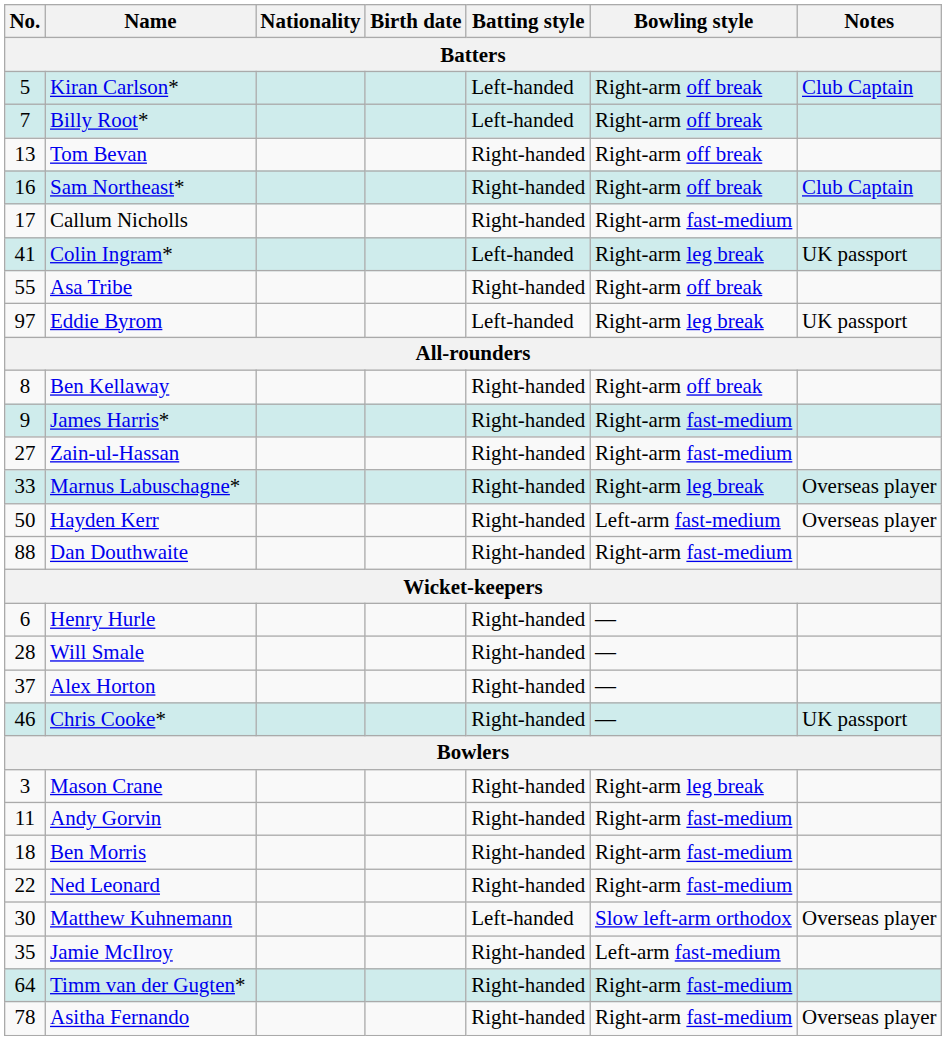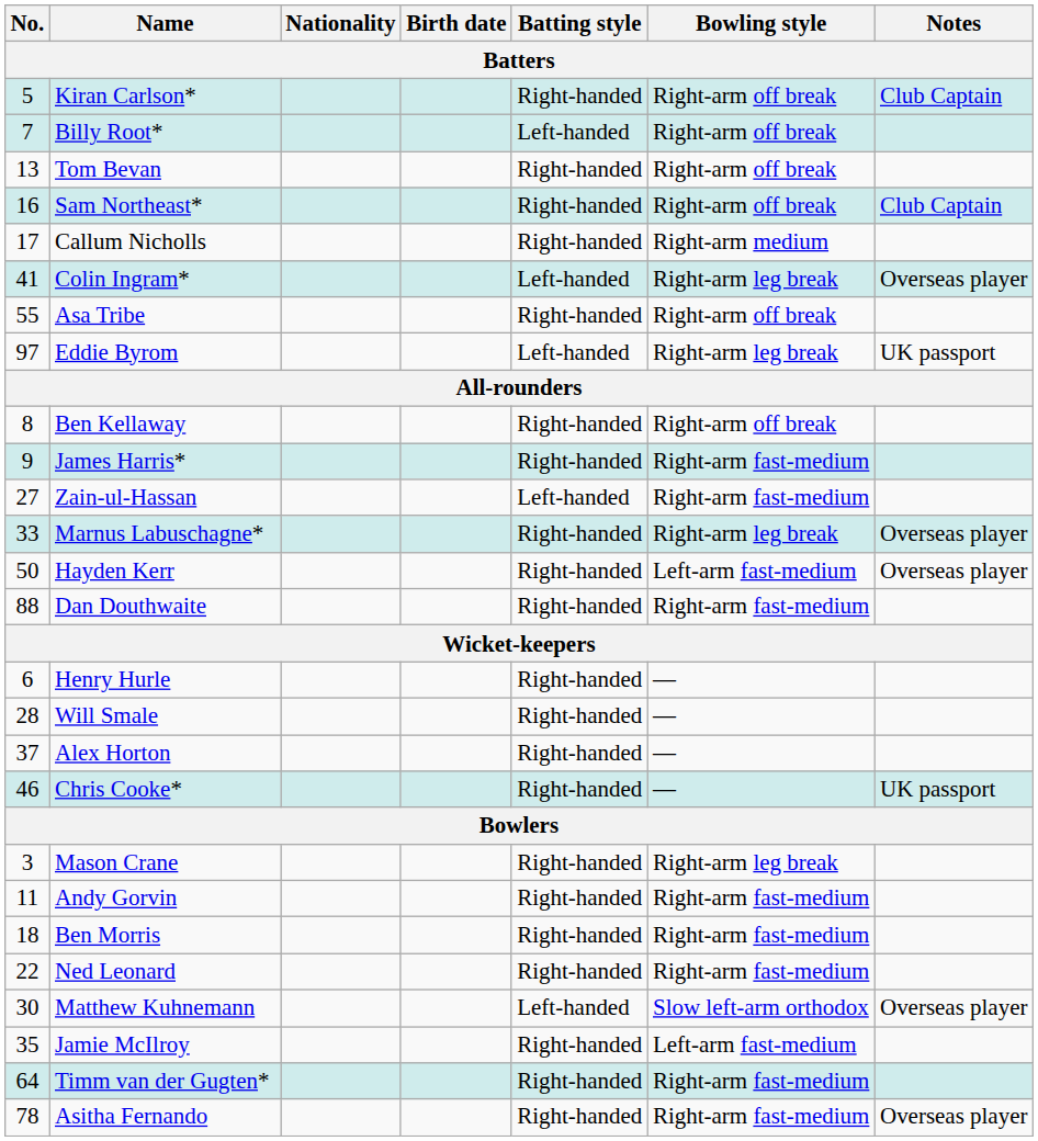 <table class="wikitable">
 <tr>
 <th>No.</th>
 <th>Name</th>
 <th>Nationality</th>
 <th>Birth date</th>
 <th>Batting style</th>
 <th>Bowling style</th>
 <th>Notes</th>
 </tr>
 <tr>
 <th colspan="7">Batters</th>
 </tr>
 <tr bgcolor="#CFECEC">
 <td style="text-align:center">5</td>
 <td><a href='#'>Kiran Carlson</a>*</td>
 <td></td>
 <td></td>
-<td>Left-handed</td>
+<td>Right-handed</td>
 <td>Right-arm <a href='#'>off break</a></td>
 <td><a href='#'>Club Captain</a></td>
 </tr>
 <tr bgcolor="#CFECEC">
 <td style="text-align:center">7</td>
 <td><a href='#'>Billy Root</a>*</td>
 <td></td>
 <td></td>
 <td>Left-handed</td>
 <td>Right-arm <a href='#'>off break</a></td>
 <td></td>
 </tr>
 <tr>
 <td style="text-align:center">13</td>
 <td><a href='#'>Tom Bevan</a></td>
 <td></td>
 <td></td>
 <td>Right-handed</td>
 <td>Right-arm <a href='#'>off break</a></td>
 <td></td>
 </tr>
 <tr bgcolor="#CFECEC">
 <td style="text-align:center">16</td>
 <td><a href='#'>Sam Northeast</a>*</td>
 <td></td>
 <td></td>
 <td>Right-handed</td>
 <td>Right-arm <a href='#'>off break</a></td>
 <td><a href='#'>Club Captain</a></td>
 </tr>
 <tr>
 <td style="text-align:center">17</td>
 <td>Callum Nicholls</td>
 <td></td>
 <td></td>
 <td>Right-handed</td>
-<td>Right-arm <a href='#'>fast-medium</a></td>
+<td>Right-arm <a href='#'>medium</a></td>
 <td></td>
 </tr>
 <tr bgcolor="#CFECEC">
 <td style="text-align:center">41</td>
 <td><a href='#'>Colin Ingram</a>* </td>
 <td></td>
 <td></td>
 <td>Left-handed</td>
 <td>Right-arm <a href='#'>leg break</a></td>
-<td>UK passport</td>
+<td>Overseas player</td>
 </tr>
 <tr>
 <td style="text-align:center">55</td>
 <td><a href='#'>Asa Tribe</a> </td>
 <td></td>
 <td></td>
 <td>Right-handed</td>
 <td>Right-arm <a href='#'>off break</a></td>
 <td></td>
 </tr>
 <tr>
 <td style="text-align:center">97</td>
 <td><a href='#'>Eddie Byrom</a></td>
 <td></td>
 <td></td>
 <td>Left-handed</td>
 <td>Right-arm <a href='#'>leg break</a></td>
 <td>UK passport</td>
 </tr>
 <tr>
 <th colspan="7">All-rounders</th>
 </tr>
 <tr>
 <td style="text-align:center">8</td>
 <td><a href='#'>Ben Kellaway</a></td>
 <td></td>
 <td></td>
 <td>Right-handed</td>
 <td>Right-arm <a href='#'>off break</a></td>
 <td></td>
 </tr>
 <tr bgcolor="#CFECEC">
 <td style="text-align:center">9</td>
 <td><a href='#'>James Harris</a>*</td>
 <td></td>
 <td></td>
 <td>Right-handed</td>
 <td>Right-arm <a href='#'>fast-medium</a></td>
 <td></td>
 </tr>
 <tr>
 <td style="text-align:center">27</td>
 <td><a href='#'>Zain-ul-Hassan</a></td>
 <td></td>
 <td></td>
-<td>Right-handed</td>
+<td>Left-handed</td>
 <td>Right-arm <a href='#'>fast-medium</a></td>
 <td></td>
 </tr>
 <tr bgcolor="#CFECEC">
 <td style="text-align:center">33</td>
 <td><a href='#'>Marnus Labuschagne</a>* </td>
 <td></td>
 <td></td>
 <td>Right-handed</td>
 <td>Right-arm <a href='#'>leg break</a></td>
 <td>Overseas player</td>
 </tr>
 <tr>
 <td style="text-align:center">50</td>
 <td><a href='#'>Hayden Kerr</a></td>
 <td></td>
 <td></td>
 <td>Right-handed</td>
 <td>Left-arm <a href='#'>fast-medium</a></td>
 <td>Overseas player</td>
 </tr>
 <tr>
 <td style="text-align:center">88</td>
 <td><a href='#'>Dan Douthwaite</a></td>
 <td></td>
 <td></td>
 <td>Right-handed</td>
 <td>Right-arm <a href='#'>fast-medium</a></td>
 <td></td>
 </tr>
 <tr>
 <th colspan="7">Wicket-keepers</th>
 </tr>
 <tr>
 <td style="text-align:center">6</td>
 <td><a href='#'>Henry Hurle</a></td>
 <td></td>
 <td></td>
 <td>Right-handed</td>
 <td>—</td>
 <td></td>
 </tr>
 <tr>
 <td style="text-align:center">28</td>
 <td><a href='#'>Will Smale</a></td>
 <td></td>
 <td></td>
 <td>Right-handed</td>
 <td>—</td>
 <td></td>
 </tr>
 <tr>
 <td style="text-align:center">37</td>
 <td><a href='#'>Alex Horton</a></td>
 <td></td>
 <td></td>
 <td>Right-handed</td>
 <td>—</td>
 <td></td>
 </tr>
 <tr bgcolor="#CFECEC">
 <td style="text-align:center">46</td>
 <td><a href='#'>Chris Cooke</a>*</td>
 <td></td>
 <td></td>
 <td>Right-handed</td>
 <td>—</td>
 <td>UK passport</td>
 </tr>
 <tr>
 <th colspan="7">Bowlers</th>
 </tr>
 <tr>
 <td style="text-align:center">3</td>
 <td><a href='#'>Mason Crane</a> </td>
 <td></td>
 <td></td>
 <td>Right-handed</td>
 <td>Right-arm <a href='#'>leg break</a></td>
 <td></td>
 </tr>
 <tr>
 <td style="text-align:center">11</td>
 <td><a href='#'>Andy Gorvin</a></td>
 <td></td>
 <td></td>
 <td>Right-handed</td>
 <td>Right-arm <a href='#'>fast-medium</a></td>
 <td></td>
 </tr>
 <tr>
 <td style="text-align:center">18</td>
 <td><a href='#'>Ben Morris</a></td>
 <td></td>
 <td></td>
 <td>Right-handed</td>
 <td>Right-arm <a href='#'>fast-medium</a></td>
 <td></td>
 </tr>
 <tr>
 <td style="text-align:center">22</td>
 <td><a href='#'>Ned Leonard</a></td>
 <td></td>
 <td></td>
 <td>Right-handed</td>
 <td>Right-arm <a href='#'>fast-medium</a></td>
 <td></td>
 </tr>
 <tr>
 <td style="text-align:center">30</td>
 <td><a href='#'>Matthew Kuhnemann</a> </td>
 <td></td>
 <td></td>
 <td>Left-handed</td>
 <td><a href='#'>Slow left-arm orthodox</a></td>
 <td>Overseas player</td>
 </tr>
 <tr>
 <td style="text-align:center">35</td>
 <td><a href='#'>Jamie McIlroy</a></td>
 <td></td>
 <td></td>
 <td>Right-handed</td>
 <td>Left-arm <a href='#'>fast-medium</a></td>
 <td></td>
 </tr>
 <tr bgcolor="#CFECEC">
 <td style="text-align:center">64</td>
 <td><a href='#'>Timm van der Gugten</a>* </td>
 <td></td>
 <td></td>
 <td>Right-handed</td>
 <td>Right-arm <a href='#'>fast-medium</a></td>
 <td></td>
 </tr>
 <tr>
 <td style="text-align:center">78</td>
 <td><a href='#'>Asitha Fernando</a> </td>
 <td></td>
 <td></td>
 <td>Right-handed</td>
 <td>Right-arm <a href='#'>fast-medium</a></td>
 <td>Overseas player</td>
 </tr>
 </table>
